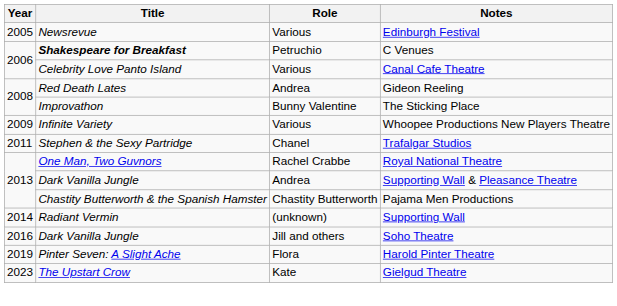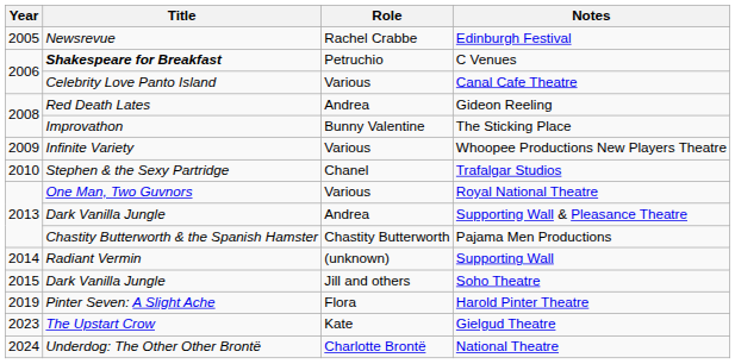 <table class="wikitable sortable">
 <tr>
 <th>Year</th>
 <th>Title</th>
 <th>Role</th>
 <th class="unsortable">Notes</th>
 </tr>
 <tr>
 <td>2005</td>
 <td><em>Newsrevue</em></td>
-<td>Various</td>
+<td>Rachel Crabbe</td>
 <td><a href='#'>Edinburgh Festival</a></td>
 </tr>
 <tr>
 <td rowspan="2">2006</td>
 <td><strong><em>Shakespeare for Breakfast</em></strong></td>
 <td>Petruchio</td>
 <td>C Venues</td>
 </tr>
 <tr>
 <td><em>Celebrity Love Panto Island</em></td>
 <td>Various</td>
 <td><a href='#'>Canal Cafe Theatre</a></td>
 </tr>
 <tr>
 <td rowspan="2">2008</td>
 <td><em>Red Death Lates</em></td>
 <td>Andrea</td>
 <td>Gideon Reeling</td>
 </tr>
 <tr>
 <td><em>Improvathon</em></td>
 <td>Bunny Valentine</td>
 <td data-sort-value="Sticking Place, The">The Sticking Place</td>
 </tr>
 <tr>
 <td>2009</td>
 <td><em>Infinite Variety</em></td>
 <td>Various</td>
 <td>Whoopee Productions New Players Theatre</td>
 </tr>
 <tr>
-<td>2011</td>
+<td>2010</td>
 <td><em>Stephen & the Sexy Partridge</em></td>
 <td>Chanel</td>
 <td><a href='#'>Trafalgar Studios</a></td>
 </tr>
 <tr>
 <td rowspan="3">2013</td>
 <td><em><a href='#'>One Man, Two Guvnors</a></em></td>
-<td>Rachel Crabbe</td>
+<td>Various</td>
 <td><a href='#'>Royal National Theatre</a></td>
 </tr>
 <tr>
 <td><em>Dark Vanilla Jungle</em></td>
 <td>Andrea</td>
 <td><a href='#'>Supporting Wall</a> & <a href='#'>Pleasance Theatre</a></td>
 </tr>
 <tr>
 <td><em>Chastity Butterworth & the Spanish Hamster</em></td>
 <td>Chastity Butterworth</td>
 <td>Pajama Men Productions</td>
 </tr>
 <tr>
 <td>2014</td>
 <td><em>Radiant Vermin</em> </td>
 <td>(unknown)</td>
 <td><a href='#'>Supporting Wall</a></td>
 </tr>
 <tr>
-<td>2016</td>
+<td>2015</td>
 <td><em>Dark Vanilla Jungle</em></td>
 <td>Jill and others</td>
 <td><a href='#'>Soho Theatre</a></td>
 </tr>
 <tr>
 <td>2019</td>
 <td><em>Pinter Seven: <a href='#'>A Slight Ache</a></em> </td>
 <td>Flora</td>
 <td><a href='#'>Harold Pinter Theatre</a></td>
 </tr>
 <tr>
 <td>2023</td>
 <td data-sort-value="Upstart Crow, The"><em><a href='#'>The Upstart Crow</a></em> </td>
 <td>Kate</td>
 <td><a href='#'>Gielgud Theatre</a></td>
 </tr>
+<tr>
+<td>2024</td>
+<td><em>Underdog: The Other Other Brontë</em></td>
+<td><a href='#'>Charlotte Brontë</a></td>
+<td><a href='#'>National Theatre</a></td>
+</tr>
 </table>
